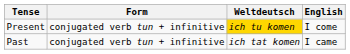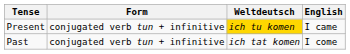 <table class="wikitable mw-collapsible">
 <tr>
 <th>Tense</th>
 <th>Form</th>
 <th>Weltdeutsch</th>
 <th>English</th>
 </tr>
 <tr>
 <td>Present</td>
 <td>conjugated verb <em>tun</em> + infinitive</td>
 <td style="background: gold;"><em>ich tu komen</em></td>
-<td>I come</td>
+<td>I came</td>
 </tr>
 <tr>
 <td>Past</td>
 <td>conjugated verb <em>tun</em> + infinitive</td>
 <td><em>ich tat komen</em></td>
-<td>I came</td>
+<td>I come</td>
 </tr>
 </table>
